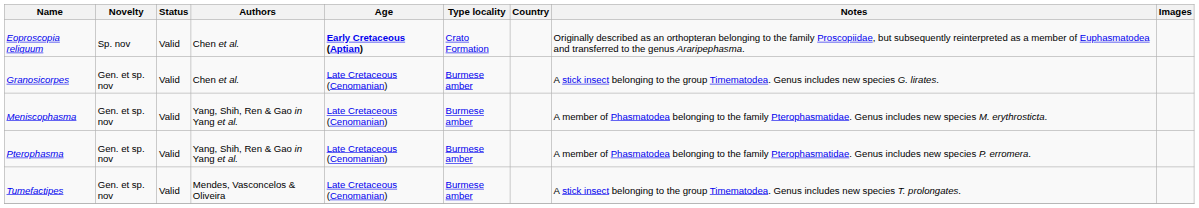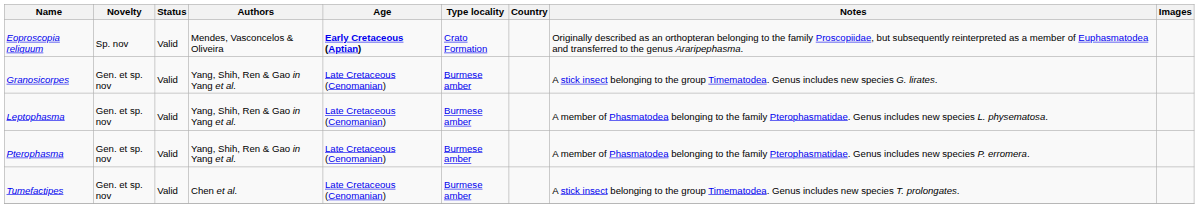 <table class="wikitable sortable" align="center" width="100%">
 <tr>
 <th>Name</th>
 <th>Novelty</th>
 <th>Status</th>
 <th>Authors</th>
 <th>Age</th>
 <th>Type locality</th>
 <th>Country</th>
 <th>Notes</th>
 <th>Images</th>
 </tr>
 <tr>
 <td><br><em><a href='#'>Eoproscopia reliquum</a></em></td>
 <td><br>Sp. nov</td>
 <td><br>Valid</td>
-<td><br>Chen <em>et al.</em></td>
+<td><br>Mendes, Vasconcelos & Oliveira</td>
 <td><strong><br><a href='#'>Early Cretaceous</a> (<a href='#'>Aptian</a>)</strong></td>
 <td><br><a href='#'>Crato Formation</a></td>
 <td><br></td>
 <td><br>Originally described as an orthopteran belonging to the family <a href='#'>Proscopiidae</a>, but subsequently reinterpreted as a member of <a href='#'>Euphasmatodea</a> and transferred to the genus <em>Araripephasma</em>.</td>
 <td></td>
 </tr>
 <tr>
 <td><br><em><a href='#'>Granosicorpes</a></em></td>
 <td><br>Gen. et sp. nov</td>
 <td><br>Valid</td>
-<td><br>Chen <em>et al.</em></td>
+<td><br>Yang, Shih, Ren & Gao <em>in</em> Yang <em>et al.</em></td>
 <td><br><a href='#'>Late Cretaceous</a> (<a href='#'>Cenomanian</a>)</td>
 <td><br><a href='#'>Burmese amber</a></td>
 <td><br></td>
 <td><br>A <a href='#'>stick insect</a> belonging to the group <a href='#'>Timematodea</a>. Genus includes new species <em>G. lirates</em>.</td>
 <td></td>
 </tr>
 <tr>
-<td><br><em><a href='#'>Meniscophasma</a></em></td>
+<td><br><em><a href='#'>Leptophasma</a></em></td>
 <td><br>Gen. et sp. nov</td>
 <td><br>Valid</td>
 <td><br>Yang, Shih, Ren & Gao <em>in</em> Yang <em>et al.</em></td>
 <td><br><a href='#'>Late Cretaceous</a> (<a href='#'>Cenomanian</a>)</td>
 <td><br><a href='#'>Burmese amber</a></td>
 <td><br></td>
-<td><br>A member of <a href='#'>Phasmatodea</a> belonging to the family <a href='#'>Pterophasmatidae</a>. Genus includes new species <em>M. erythrosticta</em>.</td>
+<td><br>A member of <a href='#'>Phasmatodea</a> belonging to the family <a href='#'>Pterophasmatidae</a>. Genus includes new species <em>L. physematosa</em>.</td>
 <td></td>
 </tr>
 <tr>
 <td><br><em><a href='#'>Pterophasma</a></em></td>
 <td><br>Gen. et sp. nov</td>
 <td><br>Valid</td>
 <td><br>Yang, Shih, Ren & Gao <em>in</em> Yang <em>et al.</em></td>
 <td><br><a href='#'>Late Cretaceous</a> (<a href='#'>Cenomanian</a>)</td>
 <td><br><a href='#'>Burmese amber</a></td>
 <td><br></td>
 <td><br>A member of <a href='#'>Phasmatodea</a> belonging to the family <a href='#'>Pterophasmatidae</a>. Genus includes new species <em>P. erromera</em>.</td>
 <td></td>
 </tr>
 <tr>
 <td><br><em><a href='#'>Tumefactipes</a></em></td>
 <td><br>Gen. et sp. nov</td>
 <td><br>Valid</td>
-<td><br>Mendes, Vasconcelos & Oliveira</td>
+<td><br>Chen <em>et al.</em></td>
 <td><br><a href='#'>Late Cretaceous</a> (<a href='#'>Cenomanian</a>)</td>
 <td><br><a href='#'>Burmese amber</a></td>
 <td><br></td>
 <td><br>A <a href='#'>stick insect</a> belonging to the group <a href='#'>Timematodea</a>. Genus includes new species <em>T. prolongates</em>.</td>
 <td></td>
 </tr>
 <tr>
 </tr>
 </table>
